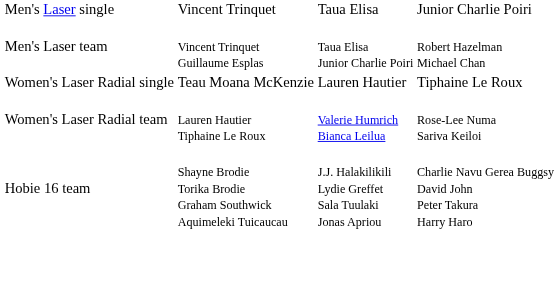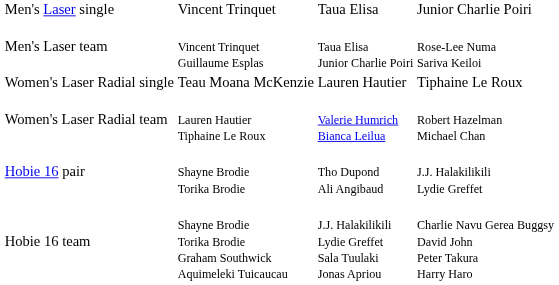 <table>
 <tr>
 <td>Men's <a href='#'>Laser</a> single</td>
 <td> Vincent Trinquet</td>
 <td> Taua Elisa</td>
 <td> Junior Charlie Poiri</td>
 </tr>
 <tr>
 <td>Men's Laser team</td>
 <td><br><small>Vincent Trinquet<br>Guillaume Esplas</small></td>
 <td><br><small>Taua Elisa<br>Junior Charlie Poiri</small></td>
-<td><br><small>Robert Hazelman<br>Michael Chan</small></td>
+<td><br><small>Rose-Lee Numa<br>Sariva Keiloi</small></td>
 </tr>
 <tr>
 <td>Women's Laser Radial single</td>
 <td>  Teau  Moana McKenzie</td>
 <td> Lauren Hautier</td>
 <td> Tiphaine Le Roux</td>
 </tr>
 <tr>
 <td>Women's Laser Radial team</td>
 <td><br><small>Lauren Hautier<br>Tiphaine Le Roux</small></td>
 <td><br><small><a href='#'>Valerie Humrich</a><br><a href='#'>Bianca Leilua</a></small></td>
-<td><br><small>Rose-Lee Numa<br>Sariva Keiloi</small></td>
+<td><br><small>Robert Hazelman<br>Michael Chan</small></td>
+</tr>
+<tr>
+<td><a href='#'>Hobie 16</a> pair</td>
+<td><br><small>Shayne Brodie<br>Torika Brodie</small></td>
+<td><br><small>Tho Dupond<br>Ali Angibaud</small></td>
+<td><br><small>J.J. Halakilikili<br>Lydie Greffet</small></td>
 </tr>
 <tr>
 <td>Hobie 16 team</td>
 <td><br><small>Shayne Brodie<br>Torika Brodie<br>Graham Southwick<br>Aquimeleki Tuicaucau</small></td>
 <td><small><br>J.J. Halakilikili<br>Lydie Greffet<br>Sala Tuulaki<br>Jonas Apriou</small></td>
 <td><br><small>Charlie Navu Gerea Buggsy<br>David John<br>Peter Takura<br>Harry Haro</small></td>
 </tr>
 </table>
